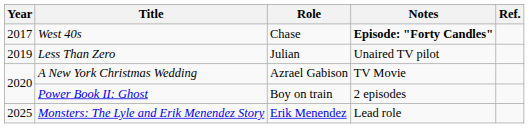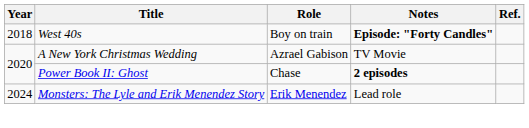 <table class="wikitable">
 <tr>
 <th>Year</th>
 <th>Title</th>
 <th>Role</th>
 <th>Notes</th>
 <th>Ref.</th>
 </tr>
 <tr>
-<td>2017</td>
+<td>2018</td>
 <td><em>West 40s</em></td>
-<td>Chase</td>
+<td>Boy on train</td>
 <td><strong>Episode: "Forty Candles"</strong></td>
-<td></td>
-</tr>
-<tr>
-<td>2019</td>
-<td><em>Less Than Zero</em></td>
-<td>Julian</td>
-<td>Unaired TV pilot</td>
 <td></td>
 </tr>
 <tr>
 <td rowspan="2">2020</td>
 <td><em>A New York Christmas Wedding</em></td>
 <td>Azrael Gabison</td>
 <td>TV Movie</td>
 <td></td>
 </tr>
 <tr>
 <td><em><a href='#'>Power Book II: Ghost</a></em></td>
-<td>Boy on train</td>
-<td>2 episodes</td>
+<td>Chase</td>
+<td><strong>2 episodes</strong></td>
 <td></td>
 </tr>
 <tr>
-<td>2025</td>
+<td>2024</td>
 <td><em><a href='#'>Monsters: The Lyle and Erik Menendez Story</a></em></td>
 <td><a href='#'>Erik Menendez</a></td>
 <td>Lead role</td>
 <td></td>
 </tr>
 </table>
